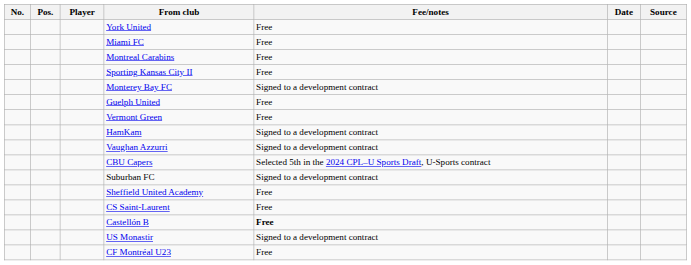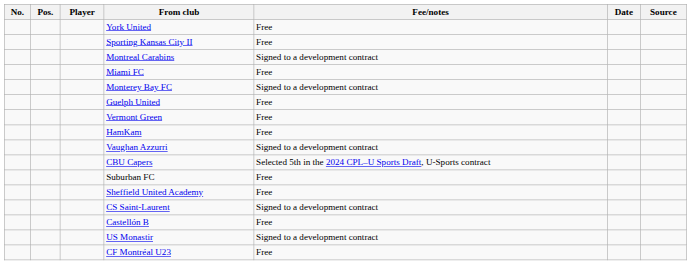 <table class="wikitable sortable" style="width:90%; font-size:95%;">
 <tr>
 <th>No.</th>
 <th>Pos.</th>
 <th>Player</th>
 <th>From club</th>
 <th>Fee/notes</th>
 <th>Date</th>
 <th>Source</th>
 </tr>
 <tr>
 <td style="text-align:center"></td>
 <td style="text-align:center"></td>
 <td></td>
 <td> <a href='#'>York United</a></td>
 <td>Free</td>
 <td></td>
 <td></td>
 </tr>
 <tr>
 <td style="text-align:center"></td>
 <td style="text-align:center"></td>
 <td></td>
-<td> <a href='#'>Miami FC</a></td>
+<td> <a href='#'>Sporting Kansas City II</a></td>
 <td>Free</td>
 <td></td>
 <td></td>
 </tr>
 <tr>
 <td style="text-align:center"></td>
 <td style="text-align:center"></td>
 <td></td>
 <td> <a href='#'>Montreal Carabins</a></td>
-<td>Free</td>
+<td>Signed to a development contract</td>
 <td></td>
 <td></td>
 </tr>
 <tr>
 <td style="text-align:center"></td>
 <td style="text-align:center"></td>
 <td></td>
-<td> <a href='#'>Sporting Kansas City II</a></td>
+<td> <a href='#'>Miami FC</a></td>
 <td>Free</td>
 <td></td>
 <td></td>
 </tr>
 <tr>
 <td style="text-align:center"></td>
 <td style="text-align:center"></td>
 <td></td>
 <td> <a href='#'>Monterey Bay FC</a></td>
 <td>Signed to a development contract</td>
 <td></td>
 <td></td>
 </tr>
 <tr>
 <td style="text-align:center"></td>
 <td style="text-align:center"></td>
 <td></td>
 <td> <a href='#'>Guelph United</a></td>
 <td>Free</td>
 <td></td>
 <td></td>
 </tr>
 <tr>
 <td style="text-align:center"></td>
 <td style="text-align:center"></td>
 <td></td>
 <td> <a href='#'>Vermont Green</a></td>
 <td>Free</td>
 <td></td>
 <td></td>
 </tr>
 <tr>
 <td style="text-align:center"></td>
 <td style="text-align:center"></td>
 <td></td>
 <td> <a href='#'>HamKam</a></td>
-<td>Signed to a development contract</td>
+<td>Free</td>
 <td></td>
 <td></td>
 </tr>
 <tr>
 <td style="text-align:center"></td>
 <td style="text-align:center"></td>
 <td></td>
 <td> <a href='#'>Vaughan Azzurri</a></td>
 <td>Signed to a development contract</td>
 <td></td>
 <td></td>
 </tr>
 <tr>
 <td align=center></td>
 <td align=center></td>
 <td></td>
 <td> <a href='#'>CBU Capers</a></td>
 <td>Selected 5th in the <a href='#'>2024 CPL–U Sports Draft</a>, U-Sports contract</td>
 <td></td>
 <td></td>
 </tr>
 <tr>
 <td style="text-align:center"></td>
 <td style="text-align:center"></td>
 <td></td>
 <td> Suburban FC</td>
-<td>Signed to a development contract</td>
+<td>Free</td>
 <td></td>
 <td></td>
 </tr>
 <tr>
 <td style="text-align:center"></td>
 <td style="text-align:center"></td>
 <td></td>
 <td> <a href='#'>Sheffield United Academy</a></td>
 <td>Free</td>
 <td></td>
 <td></td>
 </tr>
 <tr>
 <td style="text-align:center"></td>
 <td style="text-align:center"></td>
 <td></td>
 <td> <a href='#'>CS Saint-Laurent</a></td>
-<td>Free</td>
+<td>Signed to a development contract</td>
 <td></td>
 <td></td>
 </tr>
 <tr>
 <td style="text-align:center"></td>
 <td style="text-align:center"></td>
 <td></td>
 <td> <a href='#'>Castellón B</a></td>
-<td><strong>Free</strong></td>
+<td>Free</td>
 <td></td>
 <td></td>
 </tr>
 <tr>
 <td style="text-align:center"></td>
 <td style="text-align:center"></td>
 <td></td>
 <td> <a href='#'>US Monastir</a></td>
 <td>Signed to a development contract</td>
 <td></td>
 <td></td>
 </tr>
 <tr>
 <td style="text-align:center"></td>
 <td style="text-align:center"></td>
 <td></td>
 <td> <a href='#'>CF Montréal U23</a></td>
 <td>Free</td>
 <td></td>
 <td></td>
 </tr>
 </table>
